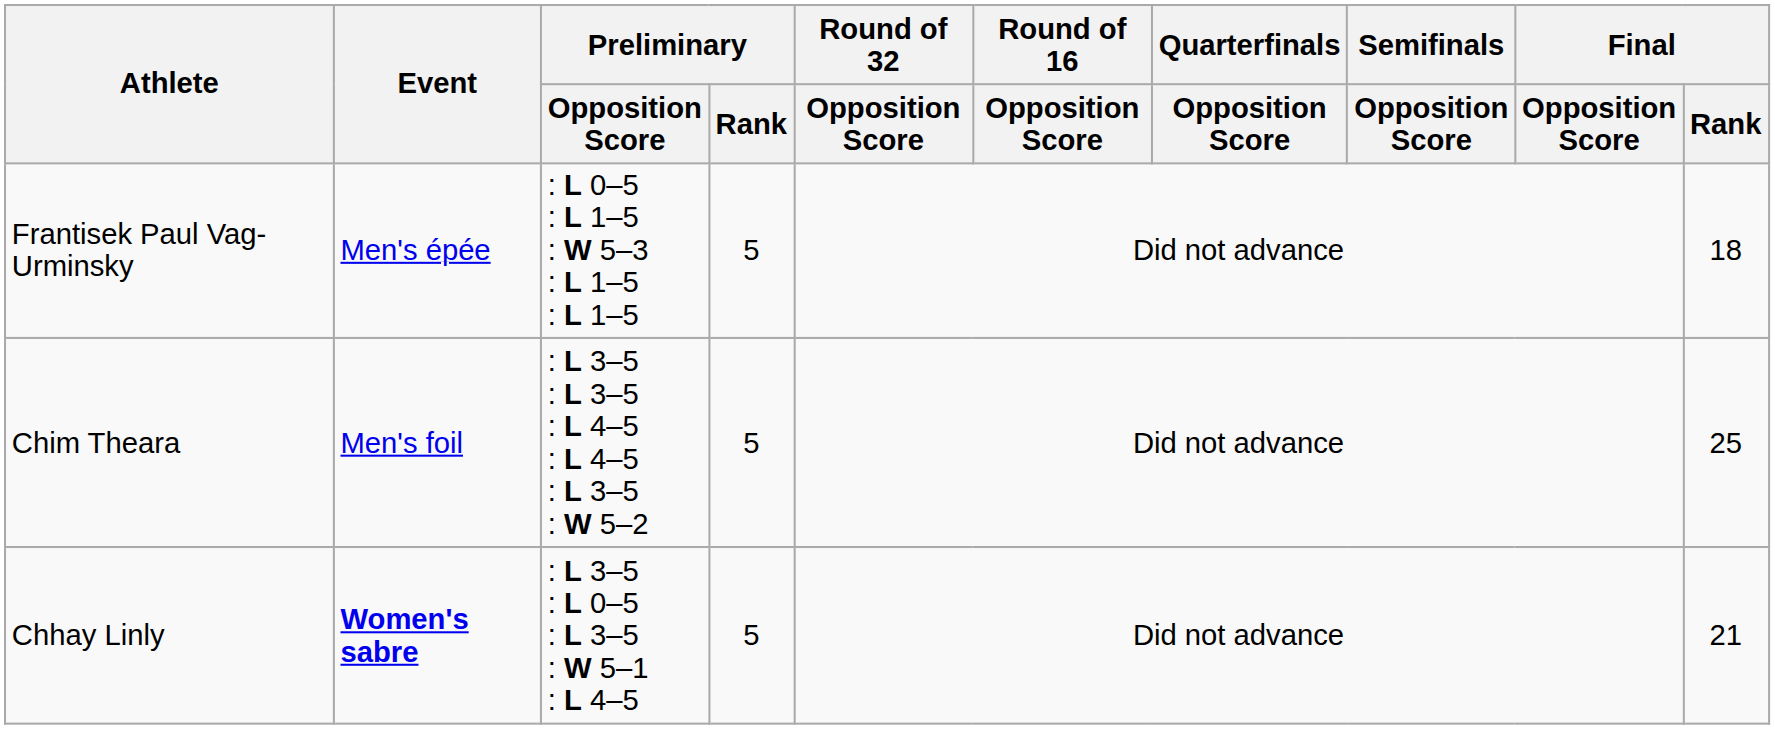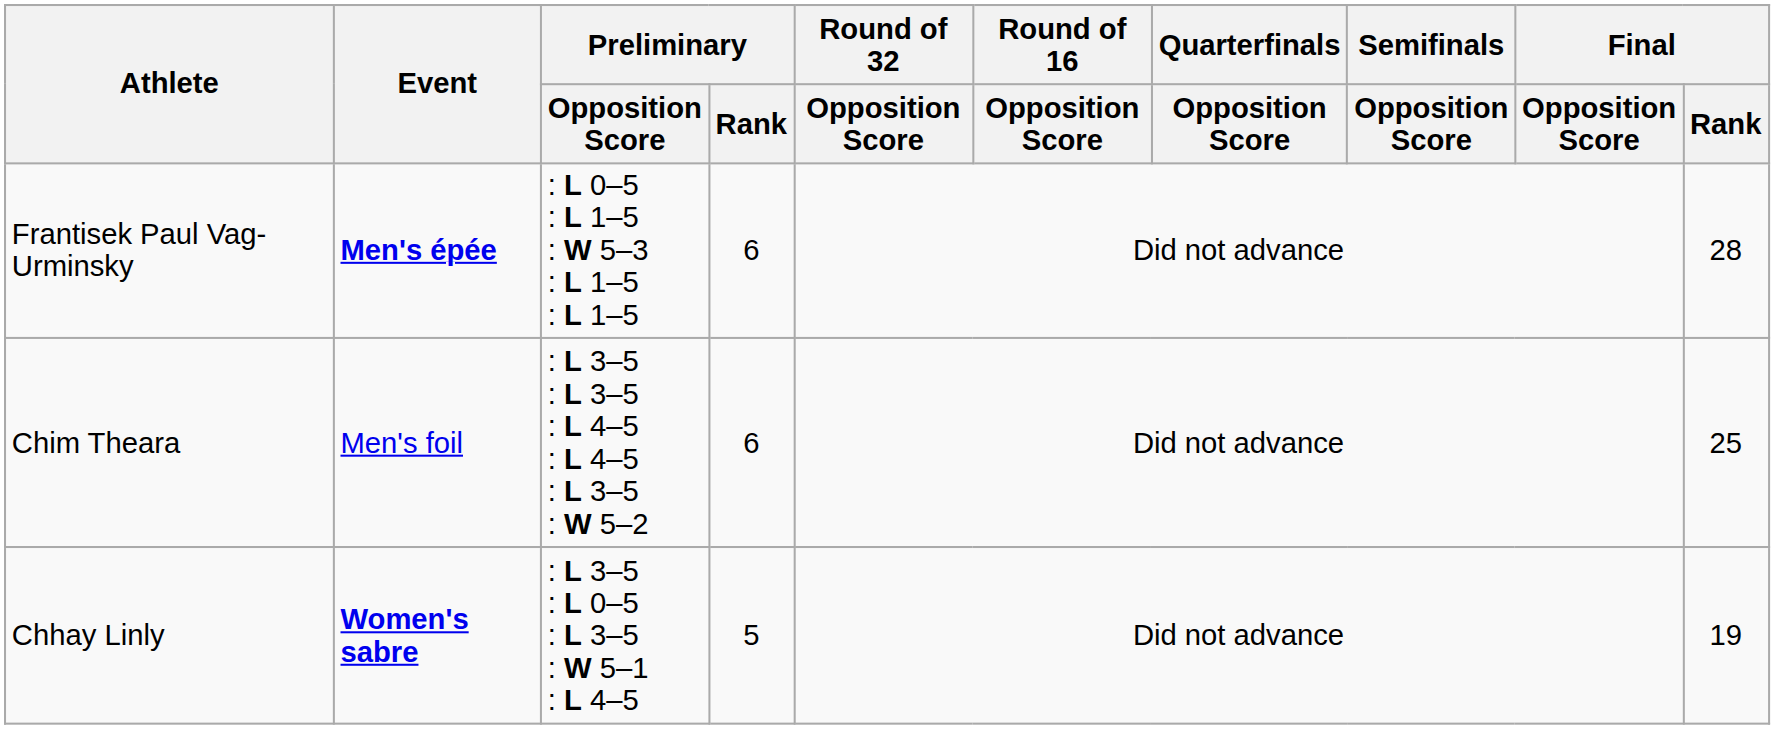 <table class=wikitable style=font-size:90%;text-align:center>
 <tr>
 <th rowspan="2">Athlete</th>
 <th rowspan="2">Event</th>
 <th colspan="2">Preliminary</th>
 <th>Round of 32</th>
 <th>Round of 16</th>
 <th>Quarterfinals</th>
 <th>Semifinals</th>
 <th colspan="2">Final</th>
 </tr>
 <tr>
 <th>Opposition<br>Score</th>
 <th>Rank</th>
 <th>Opposition<br>Score</th>
 <th>Opposition<br>Score</th>
 <th>Opposition<br>Score</th>
 <th>Opposition<br>Score</th>
 <th>Opposition<br>Score</th>
 <th>Rank</th>
 </tr>
 <tr>
 <td align=left>Frantisek Paul Vag-Urminsky</td>
-<td align=left><a href='#'>Men's épée</a></td>
+<td align=left><strong><a href='#'>Men's épée</a></strong></td>
 <td align=left>: <strong>L</strong> 0–5<br>: <strong>L</strong> 1–5<br>: <strong>W</strong> 5–3<br>: <strong>L</strong> 1–5<br>: <strong>L</strong> 1–5</td>
-<td>5</td>
+<td>6</td>
 <td colspan=5>Did not advance</td>
-<td>18</td>
+<td>28</td>
 </tr>
 <tr>
 <td align=left>Chim Theara</td>
 <td align=left><a href='#'>Men's foil</a></td>
 <td align=left>: <strong>L</strong> 3–5<br>: <strong>L</strong> 3–5<br>: <strong>L</strong> 4–5<br>: <strong>L</strong> 4–5<br>: <strong>L</strong> 3–5<br>: <strong>W</strong> 5–2</td>
-<td>5</td>
+<td>6</td>
 <td colspan=5>Did not advance</td>
 <td>25</td>
 </tr>
 <tr>
 <td align=left>Chhay Linly</td>
 <td align=left><strong><a href='#'>Women's sabre</a></strong></td>
 <td align=left>: <strong>L</strong> 3–5<br>: <strong>L</strong> 0–5<br>: <strong>L</strong> 3–5<br>: <strong>W</strong> 5–1<br>: <strong>L</strong> 4–5</td>
 <td>5</td>
 <td colspan=5>Did not advance</td>
-<td>21</td>
+<td>19</td>
 </tr>
 </table>
